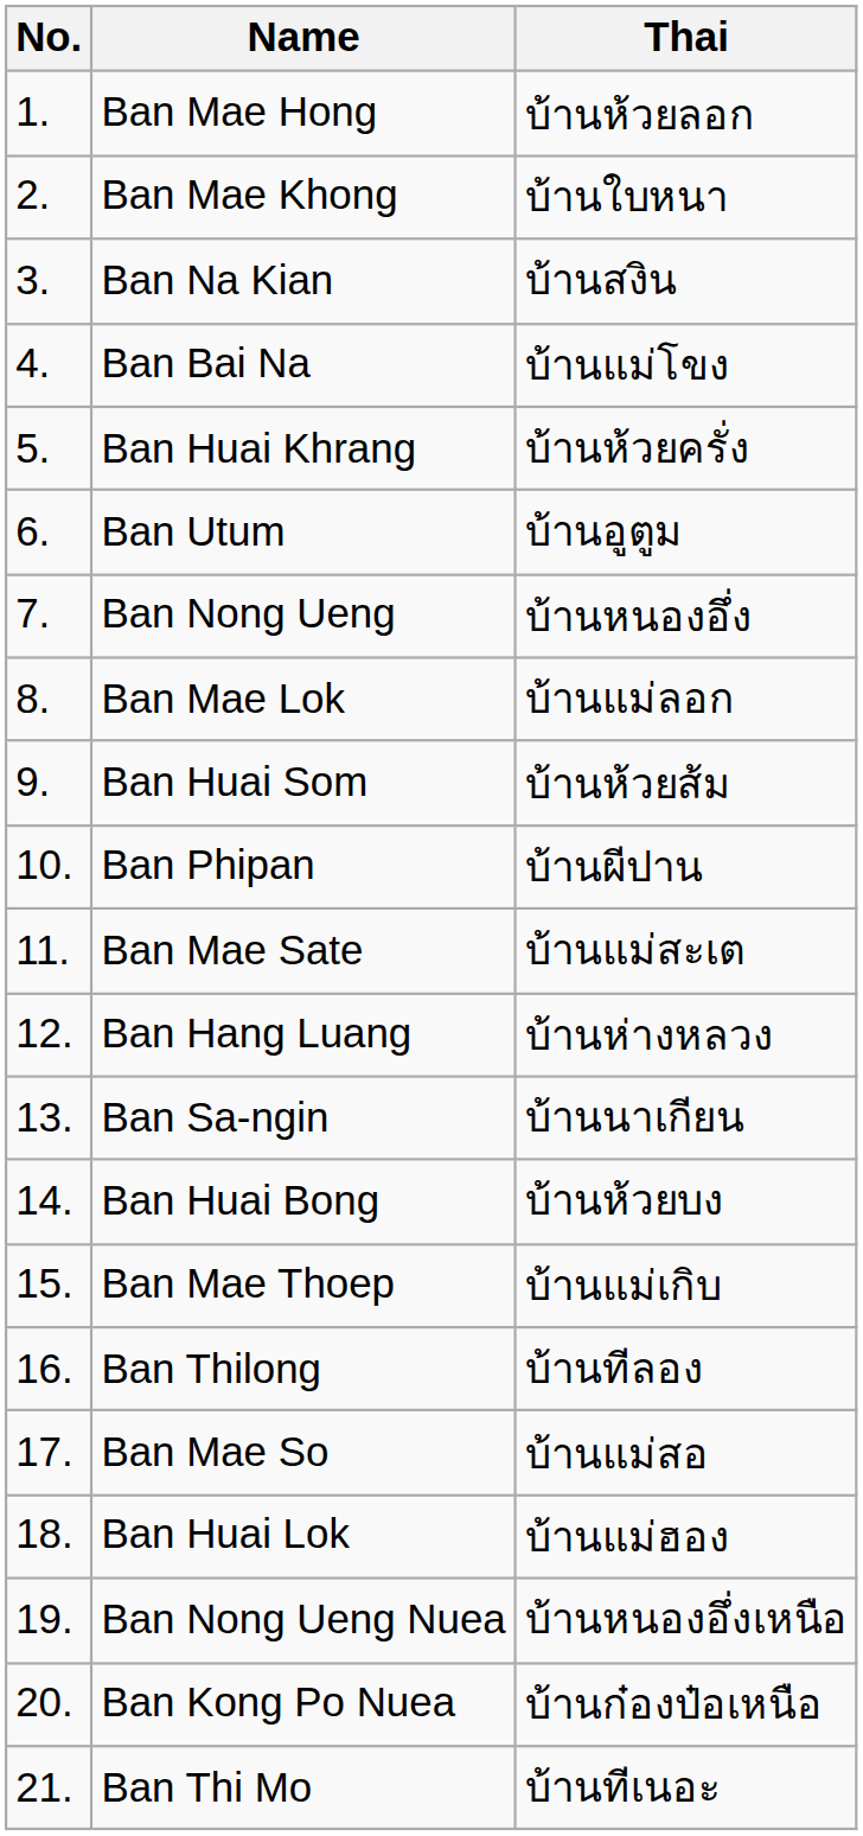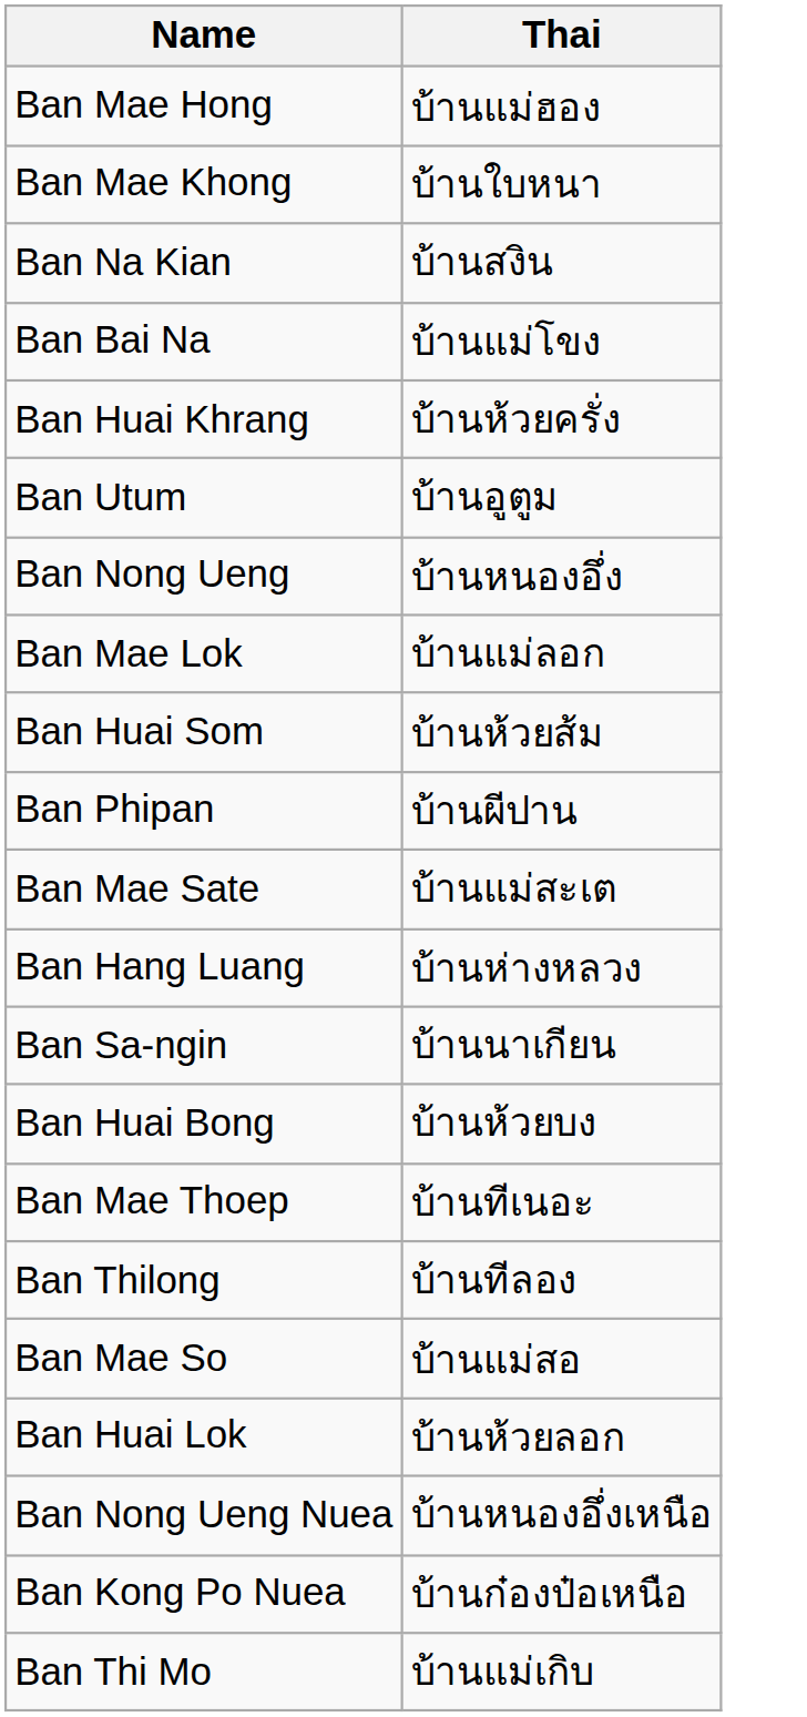 <table class="wikitable sortable">
 <tr>
-<th>No.</th>
 <th>Name</th>
 <th>Thai</th>
 </tr>
 <tr>
-<td>1.</td>
 <td>Ban Mae Hong</td>
-<td>บ้านห้วยลอก</td>
+<td>บ้านแม่ฮอง</td>
 </tr>
 <tr>
-<td>2.</td>
 <td>Ban Mae Khong</td>
 <td>บ้านใบหนา</td>
 </tr>
 <tr>
-<td>3.</td>
 <td>Ban Na Kian</td>
 <td>บ้านสงิน</td>
 </tr>
 <tr>
-<td>4.</td>
 <td>Ban Bai Na</td>
 <td>บ้านแม่โขง</td>
 </tr>
 <tr>
-<td>5.</td>
 <td>Ban Huai Khrang</td>
 <td>บ้านห้วยครั่ง</td>
 </tr>
 <tr>
-<td>6.</td>
 <td>Ban Utum</td>
 <td>บ้านอูตูม</td>
 </tr>
 <tr>
-<td>7.</td>
 <td>Ban Nong Ueng</td>
 <td>บ้านหนองอึ่ง</td>
 </tr>
 <tr>
-<td>8.</td>
 <td>Ban Mae Lok</td>
 <td>บ้านแม่ลอก</td>
 </tr>
 <tr>
-<td>9.</td>
 <td>Ban Huai Som</td>
 <td>บ้านห้วยส้ม</td>
 </tr>
 <tr>
-<td>10.</td>
 <td>Ban Phipan</td>
 <td>บ้านผีปาน</td>
 </tr>
 <tr>
-<td>11.</td>
 <td>Ban Mae Sate</td>
 <td>บ้านแม่สะเต</td>
 </tr>
 <tr>
-<td>12.</td>
 <td>Ban Hang Luang</td>
 <td>บ้านห่างหลวง</td>
 </tr>
 <tr>
-<td>13.</td>
 <td>Ban Sa-ngin</td>
 <td>บ้านนาเกียน</td>
 </tr>
 <tr>
-<td>14.</td>
 <td>Ban Huai Bong</td>
 <td>บ้านห้วยบง</td>
 </tr>
 <tr>
-<td>15.</td>
 <td>Ban Mae Thoep</td>
-<td>บ้านแม่เกิบ</td>
+<td>บ้านทีเนอะ</td>
 </tr>
 <tr>
-<td>16.</td>
 <td>Ban Thilong</td>
 <td>บ้านทีลอง</td>
 </tr>
 <tr>
-<td>17.</td>
 <td>Ban Mae So</td>
 <td>บ้านแม่สอ</td>
 </tr>
 <tr>
-<td>18.</td>
 <td>Ban Huai Lok</td>
-<td>บ้านแม่ฮอง</td>
+<td>บ้านห้วยลอก</td>
 </tr>
 <tr>
-<td>19.</td>
 <td>Ban Nong Ueng Nuea</td>
 <td>บ้านหนองอึ่งเหนือ</td>
 </tr>
 <tr>
-<td>20.</td>
 <td>Ban Kong Po Nuea</td>
 <td>บ้านก๋องป๋อเหนือ</td>
 </tr>
 <tr>
-<td>21.</td>
 <td>Ban Thi Mo</td>
-<td>บ้านทีเนอะ</td>
+<td>บ้านแม่เกิบ</td>
 </tr>
 </table>
